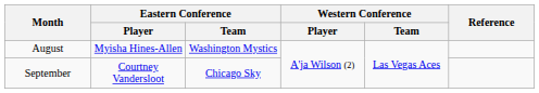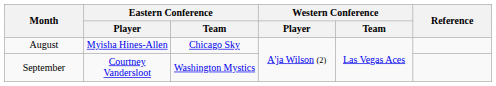 <table class="wikitable" style="width: 80%; text-align:center; font-size:90%">
 <tr>
 <th rowspan=2 width=60>Month</th>
 <th colspan=2 width=120>Eastern Conference</th>
 <th colspan=2 width=120>Western Conference</th>
 <th rowspan=2 width=50>Reference</th>
 </tr>
 <tr>
 <th width=60>Player</th>
 <th width=60>Team</th>
 <th width=60>Player</th>
 <th width=60>Team</th>
 </tr>
 <tr>
 <td>August</td>
 <td><a href='#'>Myisha Hines-Allen</a></td>
-<td><a href='#'>Washington Mystics</a></td>
+<td><a href='#'>Chicago Sky</a></td>
 <td rowspan="2"><a href='#'>A'ja Wilson</a> <small>(2)</small></td>
 <td rowspan="2"><a href='#'>Las Vegas Aces</a></td>
 <td></td>
 </tr>
 <tr>
 <td>September</td>
 <td><a href='#'>Courtney Vandersloot</a></td>
-<td><a href='#'>Chicago Sky</a></td>
+<td><a href='#'>Washington Mystics</a></td>
 <td></td>
 </tr>
 </table>
